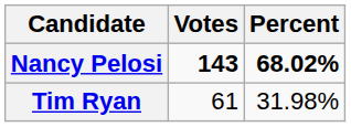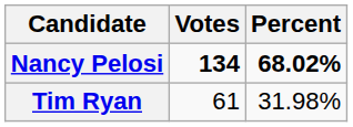 <table class="wikitable plainrowheaders" style="text-align: right;">
 <tr>
 <th scope="col">Candidate</th>
 <th scope="col">Votes</th>
 <th scope="col">Percent</th>
 </tr>
 <tr>
 <th scope="row"><strong><a href='#'>Nancy Pelosi</a></strong></th>
-<td><strong>143</strong></td>
+<td><strong>134</strong></td>
 <td><strong>68.02%</strong></td>
 </tr>
 <tr>
 <th scope="row"><a href='#'>Tim Ryan</a></th>
 <td>61</td>
 <td>31.98%</td>
 </tr>
 </table>
